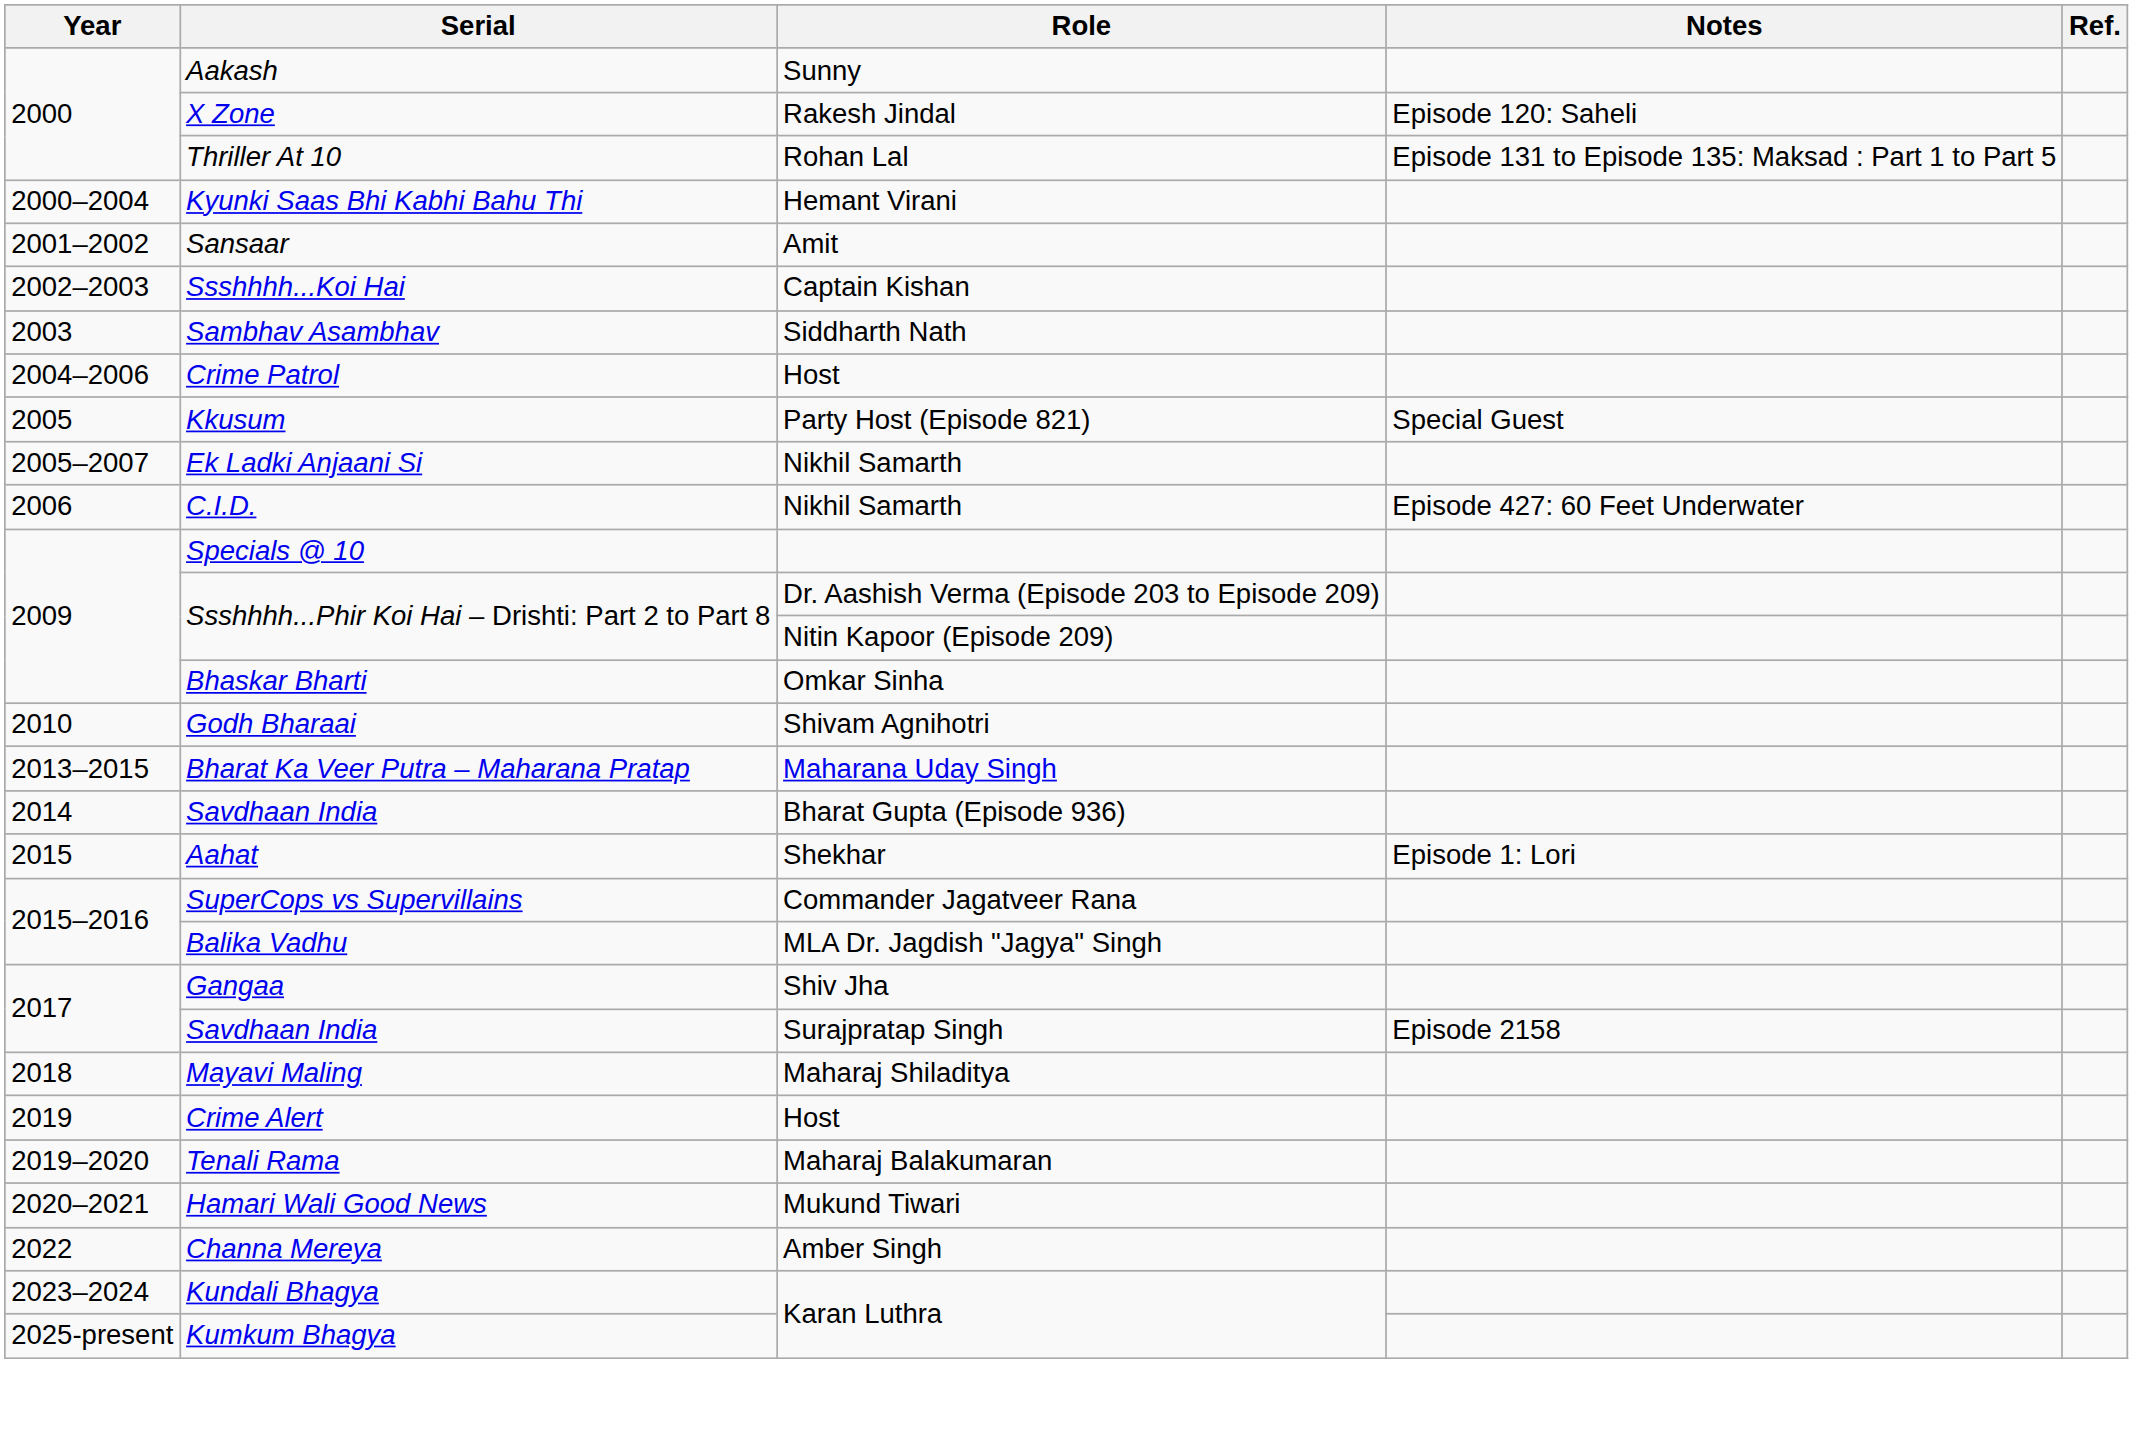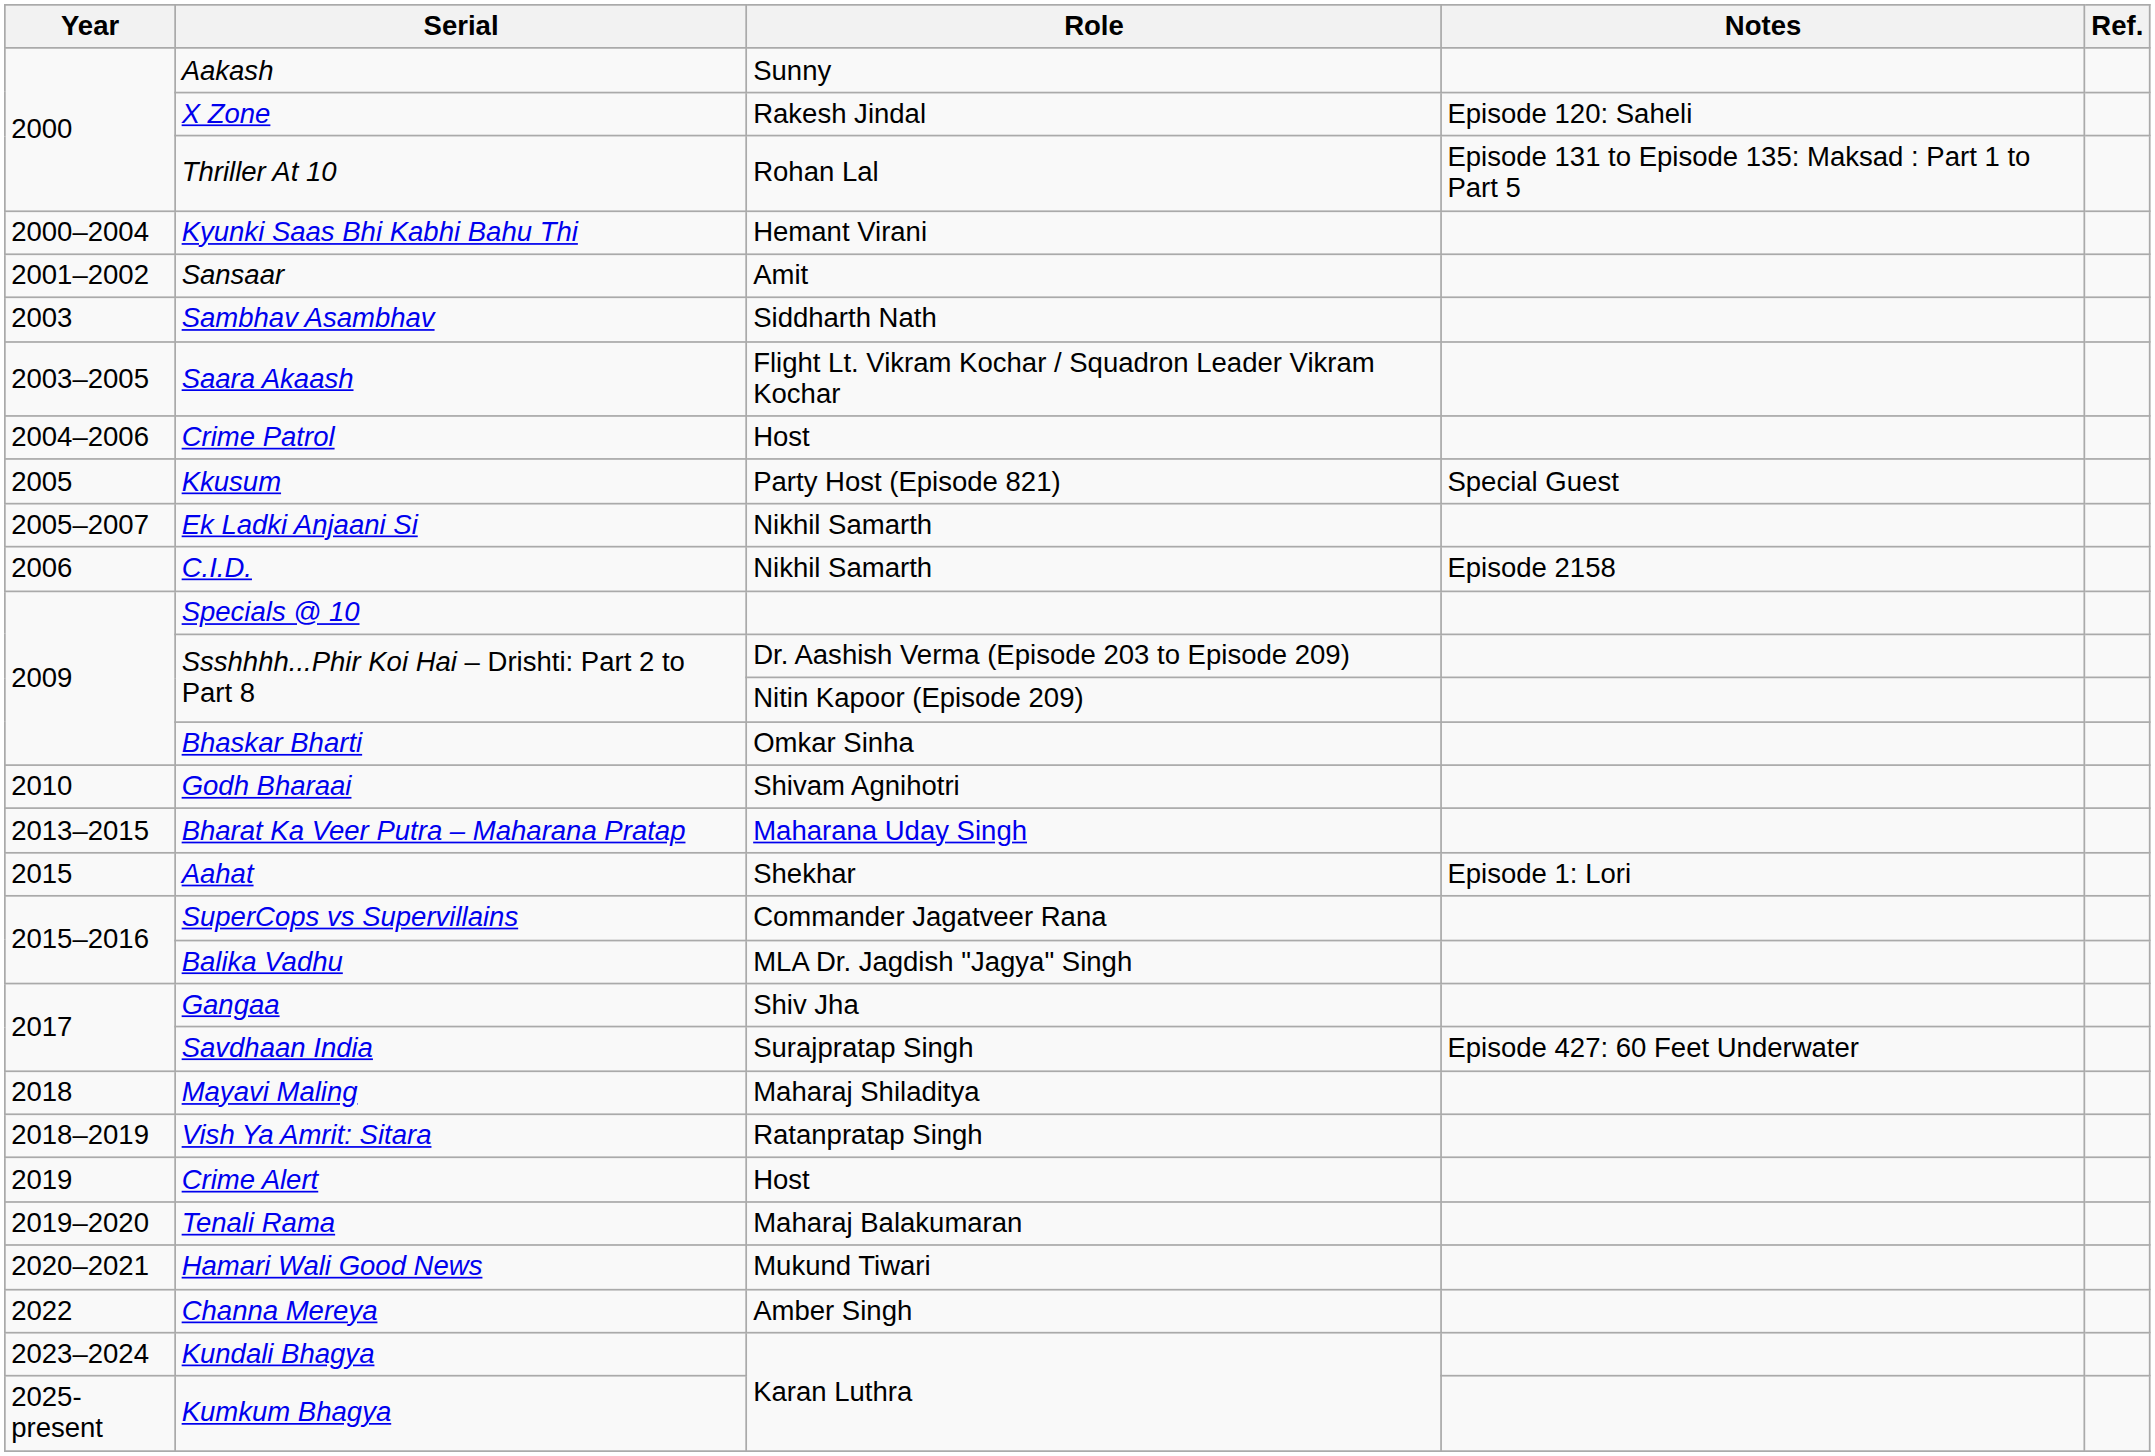 <table class="wikitable sortable">
 <tr>
 <th>Year</th>
 <th>Serial</th>
 <th>Role</th>
 <th>Notes</th>
 <th>Ref.</th>
 </tr>
 <tr>
 <td rowspan = "3">2000</td>
 <td><em>Aakash</em></td>
 <td>Sunny</td>
 <td></td>
 <td></td>
 </tr>
 <tr>
 <td><em><a href='#'>X Zone</a></em></td>
 <td>Rakesh Jindal</td>
 <td>Episode 120: Saheli</td>
 <td></td>
 </tr>
 <tr>
 <td><em>Thriller At 10</em></td>
 <td>Rohan Lal</td>
 <td>Episode 131 to Episode 135: Maksad : Part 1 to Part 5</td>
 <td></td>
 </tr>
 <tr>
 <td>2000–2004</td>
 <td><em><a href='#'>Kyunki Saas Bhi Kabhi Bahu Thi</a></em></td>
 <td>Hemant Virani</td>
 <td></td>
 <td></td>
 </tr>
 <tr>
 <td>2001–2002</td>
 <td><em>Sansaar</em></td>
 <td>Amit</td>
 <td></td>
 <td></td>
 </tr>
 <tr>
-<td>2002–2003</td>
-<td><em><a href='#'>Ssshhhh...Koi Hai</a></em></td>
-<td>Captain Kishan</td>
+<td>2003</td>
+<td><em><a href='#'>Sambhav Asambhav</a></em></td>
+<td>Siddharth Nath</td>
 <td></td>
 <td></td>
 </tr>
 <tr>
-<td>2003</td>
-<td><em><a href='#'>Sambhav Asambhav</a></em></td>
-<td>Siddharth Nath</td>
+<td>2003–2005</td>
+<td><em><a href='#'>Saara Akaash</a></em></td>
+<td>Flight Lt. Vikram Kochar / Squadron Leader Vikram Kochar</td>
 <td></td>
 <td></td>
 </tr>
 <tr>
 <td>2004–2006</td>
 <td><em><a href='#'>Crime Patrol</a></em></td>
 <td>Host</td>
 <td></td>
 <td></td>
 </tr>
 <tr>
 <td>2005</td>
 <td><em><a href='#'>Kkusum</a></em></td>
 <td>Party Host (Episode 821)</td>
 <td>Special Guest</td>
 <td></td>
 </tr>
 <tr>
 <td>2005–2007</td>
 <td><em><a href='#'>Ek Ladki Anjaani Si</a></em></td>
 <td>Nikhil Samarth</td>
 <td></td>
 <td></td>
 </tr>
 <tr>
 <td>2006</td>
 <td><em><a href='#'>C.I.D.</a></em></td>
 <td>Nikhil Samarth</td>
-<td>Episode 427: 60 Feet Underwater</td>
+<td>Episode 2158</td>
 <td></td>
 </tr>
 <tr>
 <td rowspan = "4">2009</td>
 <td><em><a href='#'>Specials @ 10</a></em></td>
 <td></td>
 <td></td>
 <td></td>
 </tr>
 <tr>
 <td rowspan = "2"><em>Ssshhhh...Phir Koi Hai</em> – Drishti: Part 2 to Part 8</td>
 <td>Dr. Aashish Verma (Episode 203 to Episode 209)</td>
 <td></td>
 <td></td>
 </tr>
 <tr>
 <td>Nitin Kapoor (Episode 209)</td>
 <td></td>
 <td></td>
 </tr>
 <tr>
 <td><em><a href='#'>Bhaskar Bharti</a></em></td>
 <td>Omkar Sinha</td>
 <td></td>
 <td></td>
 </tr>
 <tr>
 <td>2010</td>
 <td><em><a href='#'>Godh Bharaai</a></em></td>
 <td>Shivam Agnihotri</td>
 <td></td>
 <td></td>
 </tr>
 <tr>
 <td>2013–2015</td>
 <td><em><a href='#'>Bharat Ka Veer Putra – Maharana Pratap</a></em></td>
 <td><a href='#'> Maharana Uday Singh</a></td>
 <td></td>
 <td></td>
 </tr>
 <tr>
-<td>2014</td>
-<td><em><a href='#'>Savdhaan India</a></em></td>
-<td>Bharat Gupta (Episode 936)</td>
-<td></td>
-<td></td>
-</tr>
-<tr>
 <td>2015</td>
 <td><em><a href='#'>Aahat</a></em></td>
 <td>Shekhar </td>
 <td>Episode 1: Lori</td>
 <td></td>
 </tr>
 <tr>
 <td rowspan="2">2015–2016</td>
 <td><em><a href='#'>SuperCops vs Supervillains</a></em></td>
 <td>Commander Jagatveer Rana</td>
 <td></td>
 <td></td>
 </tr>
 <tr>
 <td><em><a href='#'>Balika Vadhu</a></em></td>
 <td>MLA Dr. Jagdish "Jagya" Singh</td>
 <td></td>
 <td></td>
 </tr>
 <tr>
 <td rowspan="2">2017</td>
 <td><em><a href='#'>Gangaa</a></em></td>
 <td>Shiv Jha</td>
 <td></td>
 <td></td>
 </tr>
 <tr>
 <td><em><a href='#'>Savdhaan India</a></em></td>
 <td>Surajpratap Singh</td>
-<td>Episode 2158</td>
+<td>Episode 427: 60 Feet Underwater</td>
 <td></td>
 </tr>
 <tr>
 <td>2018</td>
 <td><em><a href='#'>Mayavi Maling</a></em></td>
 <td>Maharaj Shiladitya</td>
+<td></td>
+<td></td>
+</tr>
+<tr>
+<td>2018–2019</td>
+<td><em><a href='#'>Vish Ya Amrit: Sitara</a></em></td>
+<td>Ratanpratap Singh</td>
 <td></td>
 <td></td>
 </tr>
 <tr>
 <td>2019</td>
 <td><em><a href='#'>Crime Alert</a></em></td>
 <td>Host</td>
 <td></td>
 <td></td>
 </tr>
 <tr>
 <td>2019–2020</td>
 <td><em><a href='#'>Tenali Rama</a></em></td>
 <td>Maharaj Balakumaran</td>
 <td></td>
 <td></td>
 </tr>
 <tr>
 <td>2020–2021</td>
 <td><em><a href='#'>Hamari Wali Good News</a></em></td>
 <td>Mukund Tiwari</td>
 <td></td>
 <td></td>
 </tr>
 <tr>
 <td>2022</td>
 <td><em><a href='#'> Channa Mereya</a></em></td>
 <td>Amber Singh</td>
 <td></td>
 <td></td>
 </tr>
 <tr>
 <td>2023–2024</td>
 <td><em><a href='#'>Kundali Bhagya</a></em></td>
 <td rowspan = "2">Karan Luthra</td>
 <td></td>
 <td></td>
 </tr>
 <tr>
 <td>2025-present</td>
 <td><em><a href='#'>Kumkum Bhagya</a></em></td>
 <td></td>
 <td></td>
 </tr>
 <tr>
 </tr>
 </table>
